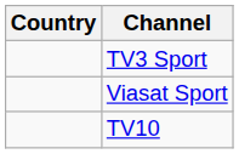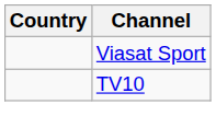 <table class="wikitable">
 <tr>
 <th align=center>Country</th>
 <th align=center>Channel</th>
-</tr>
-<tr>
-<td></td>
-<td><a href='#'>TV3 Sport</a></td>
 </tr>
 <tr>
 <td></td>
 <td><a href='#'>Viasat Sport</a></td>
 </tr>
 <tr>
 <td></td>
 <td><a href='#'>TV10</a></td>
 </tr>
 </table>
